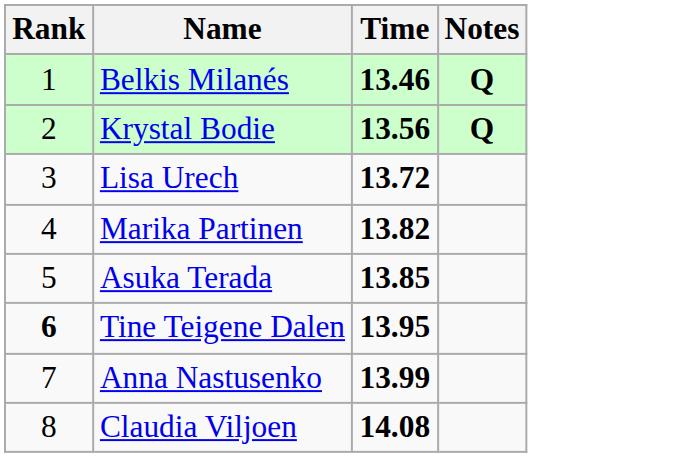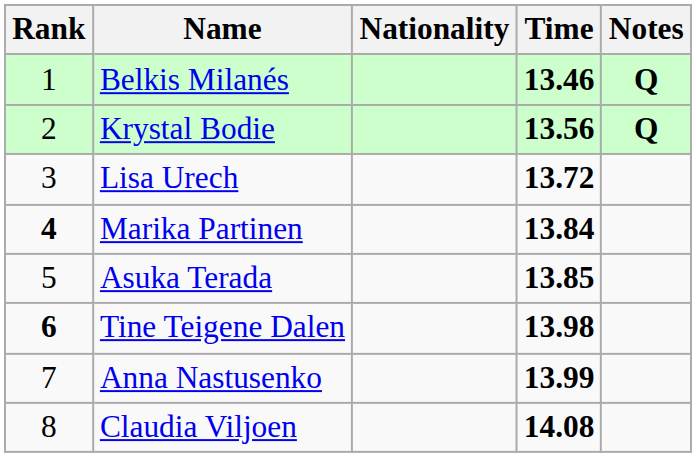 <table class="wikitable sortable" style="text-align:center">
 <tr>
 <th>Rank</th>
 <th>Name</th>
+<th>Nationality</th>
 <th>Time</th>
 <th>Notes</th>
 </tr>
 <tr bgcolor=ccffcc>
 <td>1</td>
 <td align=left><a href='#'>Belkis Milanés</a></td>
+<td align=left></td>
 <td><strong>13.46</strong></td>
 <td><strong>Q</strong></td>
 </tr>
 <tr bgcolor=ccffcc>
 <td>2</td>
 <td align=left><a href='#'>Krystal Bodie</a></td>
+<td align=left></td>
 <td><strong>13.56</strong></td>
 <td><strong>Q</strong></td>
 </tr>
 <tr>
 <td>3</td>
 <td align=left><a href='#'>Lisa Urech</a></td>
+<td align=left></td>
 <td><strong>13.72</strong></td>
 <td></td>
 </tr>
 <tr>
-<td>4</td>
+<td><strong>4</strong></td>
 <td align=left><a href='#'>Marika Partinen</a></td>
-<td><strong>13.82</strong></td>
+<td align=left></td>
+<td><strong>13.84</strong></td>
 <td></td>
 </tr>
 <tr>
 <td>5</td>
 <td align=left><a href='#'>Asuka Terada</a></td>
+<td align=left></td>
 <td><strong>13.85</strong></td>
 <td></td>
 </tr>
 <tr>
 <td><strong>6</strong></td>
 <td align=left><a href='#'>Tine Teigene Dalen</a></td>
-<td><strong>13.95</strong></td>
+<td align=left></td>
+<td><strong>13.98</strong></td>
 <td></td>
 </tr>
 <tr>
 <td>7</td>
 <td align=left><a href='#'>Anna Nastusenko</a></td>
+<td align=left></td>
 <td><strong>13.99</strong></td>
 <td></td>
 </tr>
 <tr>
 <td>8</td>
 <td align=left><a href='#'>Claudia Viljoen</a></td>
+<td align=left></td>
 <td><strong>14.08</strong></td>
 <td></td>
 </tr>
 </table>
